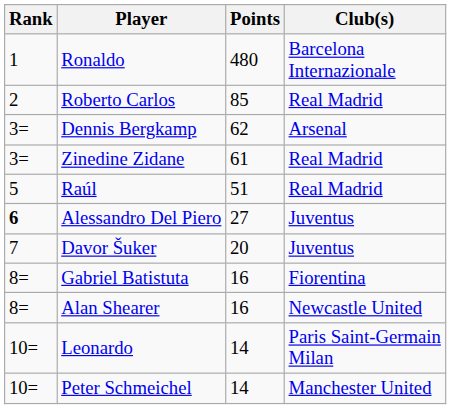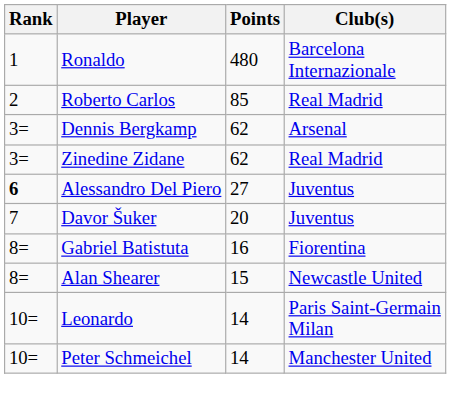 <table class="sortable wikitable">
 <tr>
 <th>Rank</th>
 <th>Player</th>
 <th>Points</th>
 <th>Club(s)</th>
 </tr>
 <tr>
 <td>1</td>
 <td> <a href='#'>Ronaldo</a></td>
 <td>480</td>
 <td> <a href='#'>Barcelona</a><br>  <a href='#'>Internazionale</a></td>
 </tr>
 <tr>
 <td>2</td>
 <td> <a href='#'>Roberto Carlos</a></td>
 <td>85</td>
 <td> <a href='#'>Real Madrid</a></td>
 </tr>
 <tr>
 <td>3=</td>
 <td> <a href='#'>Dennis Bergkamp</a></td>
 <td>62</td>
 <td> <a href='#'>Arsenal</a></td>
 </tr>
 <tr>
 <td>3=</td>
 <td> <a href='#'>Zinedine Zidane</a></td>
-<td>61</td>
-<td> <a href='#'>Real Madrid</a></td>
-</tr>
-<tr>
-<td>5</td>
-<td> <a href='#'>Raúl</a></td>
-<td>51</td>
+<td>62</td>
 <td> <a href='#'>Real Madrid</a></td>
 </tr>
 <tr>
 <td><strong>6</strong></td>
 <td> <a href='#'>Alessandro Del Piero</a></td>
 <td>27</td>
 <td> <a href='#'>Juventus</a></td>
 </tr>
 <tr>
 <td>7</td>
 <td> <a href='#'>Davor Šuker</a></td>
 <td>20</td>
 <td> <a href='#'>Juventus</a></td>
 </tr>
 <tr>
 <td>8=</td>
 <td> <a href='#'>Gabriel Batistuta</a></td>
 <td>16</td>
 <td> <a href='#'>Fiorentina</a></td>
 </tr>
 <tr>
 <td>8=</td>
 <td> <a href='#'>Alan Shearer</a></td>
-<td>16</td>
+<td>15</td>
 <td> <a href='#'>Newcastle United</a></td>
 </tr>
 <tr>
 <td>10=</td>
 <td> <a href='#'>Leonardo</a></td>
 <td>14</td>
 <td> <a href='#'>Paris Saint-Germain</a><br>  <a href='#'>Milan</a></td>
 </tr>
 <tr>
 <td>10=</td>
 <td> <a href='#'>Peter Schmeichel</a></td>
 <td>14</td>
 <td> <a href='#'>Manchester United</a></td>
 </tr>
 </table>
